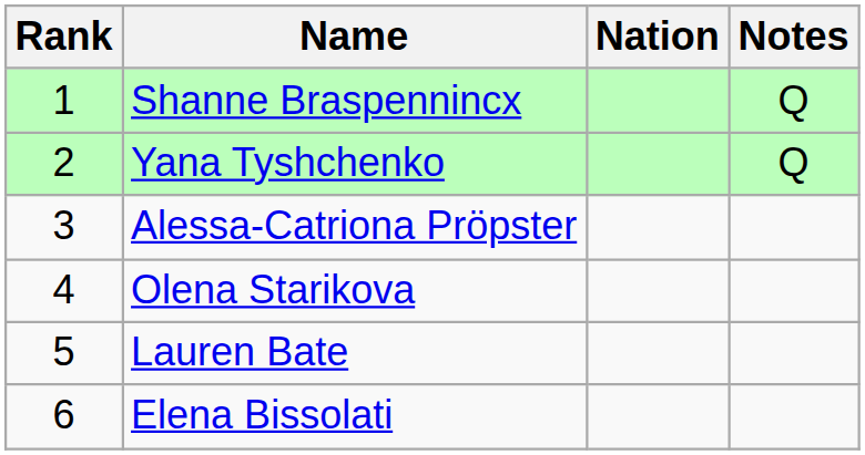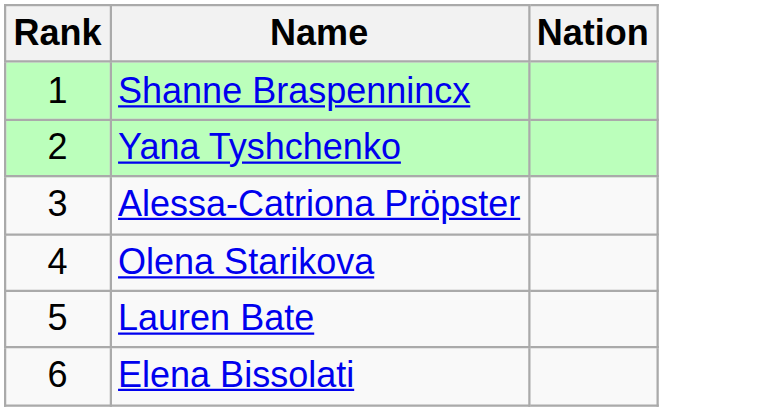 <table class="wikitable sortable" style="text-align:center">
 <tr>
 <th>Rank</th>
 <th>Name</th>
 <th>Nation</th>
-<th>Notes</th>
 </tr>
 <tr bgcolor=bbffbb>
 <td>1</td>
 <td align=left><a href='#'>Shanne Braspennincx</a></td>
 <td align=left></td>
-<td>Q</td>
 </tr>
 <tr bgcolor=bbffbb>
 <td>2</td>
 <td align=left><a href='#'>Yana Tyshchenko</a></td>
 <td align=left></td>
-<td>Q</td>
 </tr>
 <tr>
 <td>3</td>
 <td align=left><a href='#'>Alessa-Catriona Pröpster</a></td>
 <td align=left></td>
-<td></td>
 </tr>
 <tr>
 <td>4</td>
 <td align=left><a href='#'>Olena Starikova</a></td>
 <td align=left></td>
-<td></td>
 </tr>
 <tr>
 <td>5</td>
 <td align=left><a href='#'>Lauren Bate</a></td>
 <td align=left></td>
-<td></td>
 </tr>
 <tr>
 <td>6</td>
 <td align=left><a href='#'>Elena Bissolati</a></td>
 <td align=left></td>
-<td></td>
 </tr>
 </table>
